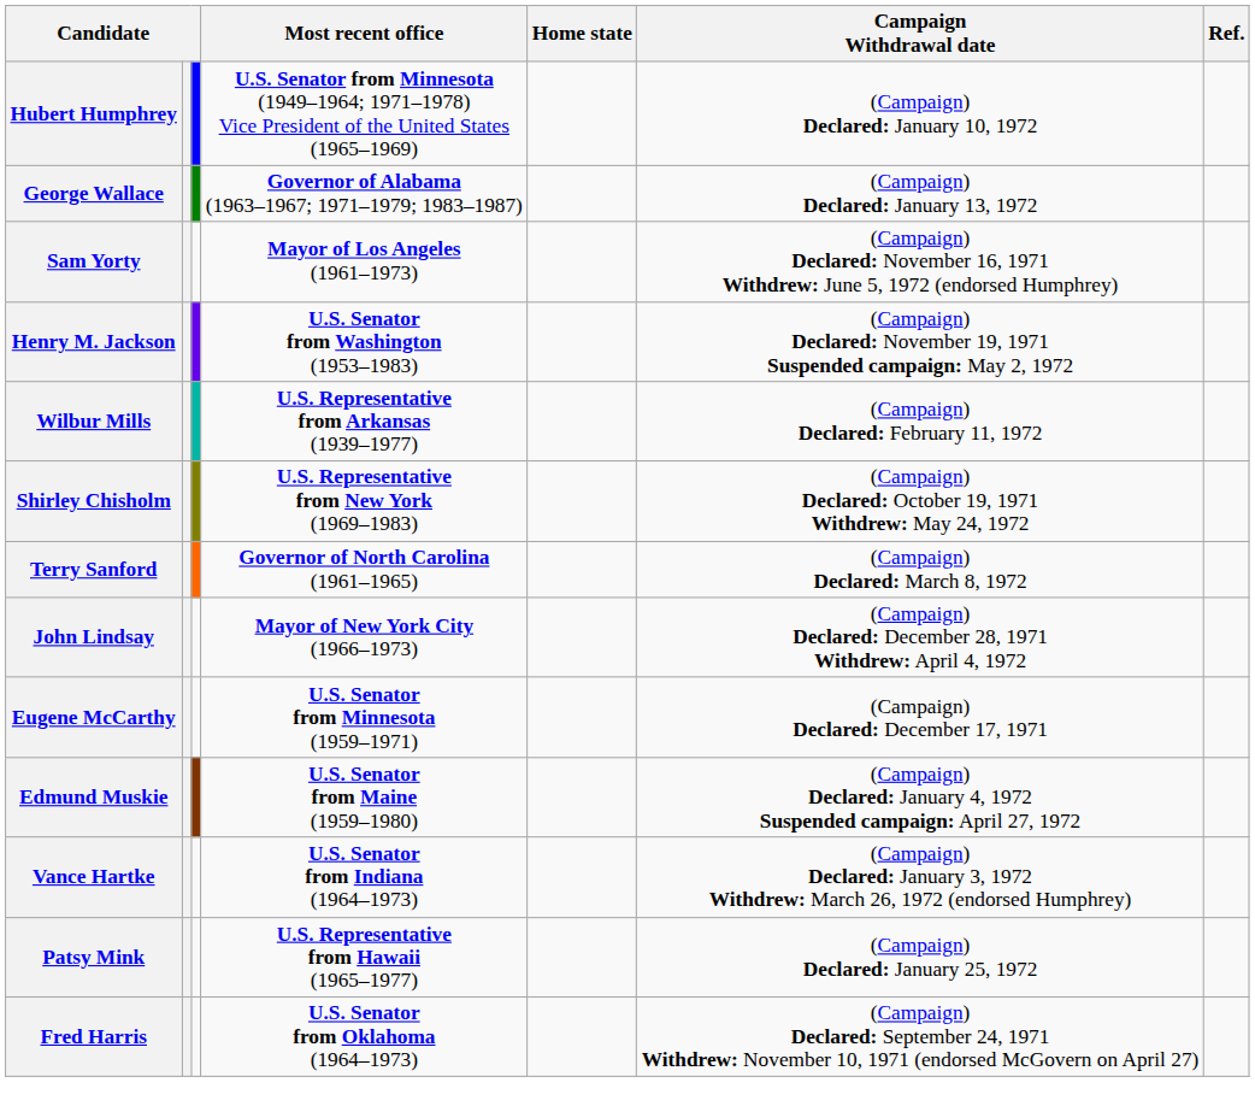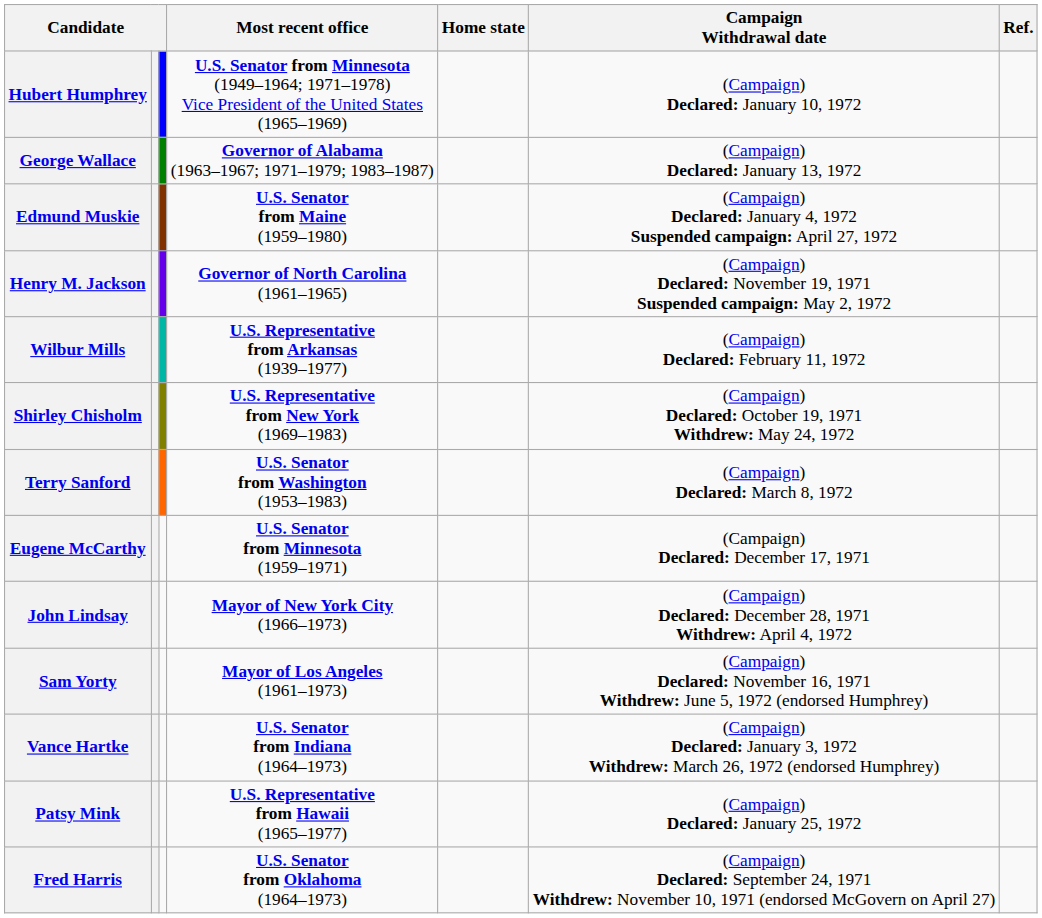 <table class="wikitable sortable" style="text-align:center;">
 <tr>
 <th colspan="3">Candidate</th>
 <th class="unsortable">Most recent office</th>
 <th>Home state</th>
 <th data-sort-type="date">Campaign<br>Withdrawal date</th>
 <th>Ref.</th>
 </tr>
 <tr>
 <th scope="row" data-sort-value="Humphrey"><a href='#'>Hubert Humphrey</a></th>
 <th></th>
 <td style="background:#0000ff;"></td>
 <td><strong><a href='#'>U.S. Senator</a> from <a href='#'>Minnesota</a></strong><br>(1949–1964; 1971–1978)<br><a href='#'>Vice President of the United States</a><br>(1965–1969)</td>
 <td></td>
 <td>(<a href='#'>Campaign</a>)<br><strong>Declared:</strong> January 10, 1972</td>
 <td></td>
 </tr>
 <tr>
 <th scope="row" data-sort-value="Wallace"><a href='#'>George Wallace</a></th>
 <th></th>
 <td style="background:#008000;"></td>
 <td><strong><a href='#'>Governor of Alabama</a></strong><br>(1963–1967; 1971–1979; 1983–1987)</td>
 <td></td>
 <td>(<a href='#'>Campaign</a>)<br><strong>Declared:</strong> January 13, 1972</td>
 <td></td>
 </tr>
 <tr>
-<th scope="row" data-sort-value="Yorty"><a href='#'>Sam Yorty</a></th>
+<th scope="row" data-sort-value="Muskie"><a href='#'>Edmund Muskie</a></th>
 <th></th>
+<td style="background:#803300;"></td>
+<td><strong><a href='#'>U.S. Senator</a><br>from <a href='#'>Maine</a></strong><br>(1959–1980)</td>
 <td></td>
-<td><strong><a href='#'>Mayor of Los Angeles</a></strong><br>(1961–1973)</td>
-<td></td>
-<td>(<a href='#'>Campaign</a>)<br><strong>Declared:</strong> November 16, 1971<br><strong>Withdrew:</strong> June 5, 1972 (endorsed Humphrey)</td>
+<td>(<a href='#'>Campaign</a>)<br><strong>Declared:</strong> January 4, 1972<br><strong>Suspended campaign:</strong> April 27, 1972</td>
 <td></td>
 </tr>
 <tr>
 <th scope="row" data-sort-value="Jackson"><a href='#'>Henry M. Jackson</a></th>
 <th></th>
 <td style="background:#6500ea;"></td>
-<td><strong><a href='#'>U.S. Senator</a><br>from <a href='#'>Washington</a></strong><br>(1953–1983)</td>
+<td><strong><a href='#'>Governor of North Carolina</a></strong><br>(1961–1965)</td>
 <td></td>
 <td>(<a href='#'>Campaign</a>)<br><strong>Declared:</strong> November 19, 1971<br><strong>Suspended campaign:</strong> May 2, 1972</td>
 <td></td>
 </tr>
 <tr>
 <th scope="row" data-sort-value="Mills"><a href='#'>Wilbur Mills</a></th>
 <th></th>
 <td style="background:#00b6a4;"></td>
 <td><strong><a href='#'>U.S. Representative</a><br>from <a href='#'>Arkansas</a></strong><br>(1939–1977)</td>
 <td></td>
 <td>(<a href='#'>Campaign</a>)<br><strong>Declared:</strong> February 11, 1972</td>
 <td></td>
 </tr>
 <tr>
 <th scope="row" data-sort-value="Chisholm"><a href='#'>Shirley Chisholm</a></th>
 <th></th>
 <td style="background:#808000;"></td>
 <td><strong><a href='#'>U.S. Representative</a><br>from <a href='#'>New York</a></strong><br>(1969–1983)</td>
 <td></td>
 <td>(<a href='#'>Campaign</a>)<br><strong>Declared:</strong> October 19, 1971<br><strong>Withdrew:</strong> May 24, 1972</td>
 <td></td>
 </tr>
 <tr>
 <th scope="row" data-sort-value="Sanford"><a href='#'>Terry Sanford</a></th>
 <th></th>
 <td style="background:#ff6600ff;"></td>
-<td><strong><a href='#'>Governor of North Carolina</a></strong><br>(1961–1965)</td>
+<td><strong><a href='#'>U.S. Senator</a><br>from <a href='#'>Washington</a></strong><br>(1953–1983)</td>
 <td></td>
 <td>(<a href='#'>Campaign</a>)<br><strong>Declared:</strong> March 8, 1972</td>
+<td></td>
+</tr>
+<tr>
+<th scope="row" data-sort-value="McCarthy"><a href='#'>Eugene McCarthy</a></th>
+<th></th>
+<td></td>
+<td><strong><a href='#'>U.S. Senator</a><br>from <a href='#'>Minnesota</a></strong><br>(1959–1971)</td>
+<td></td>
+<td>(Campaign)<br><strong>Declared:</strong> December 17, 1971</td>
 <td></td>
 </tr>
 <tr>
 <th scope="row" data-sort-value="Lindsay"><a href='#'>John Lindsay</a></th>
 <th></th>
 <td></td>
 <td><strong><a href='#'>Mayor of New York City</a></strong><br>(1966–1973)</td>
 <td></td>
 <td>(<a href='#'>Campaign</a>)<br><strong>Declared:</strong> December 28, 1971<br><strong>Withdrew:</strong> April 4, 1972</td>
 <td></td>
 </tr>
 <tr>
-<th scope="row" data-sort-value="McCarthy"><a href='#'>Eugene McCarthy</a></th>
+<th scope="row" data-sort-value="Yorty"><a href='#'>Sam Yorty</a></th>
 <th></th>
 <td></td>
-<td><strong><a href='#'>U.S. Senator</a><br>from <a href='#'>Minnesota</a></strong><br>(1959–1971)</td>
+<td><strong><a href='#'>Mayor of Los Angeles</a></strong><br>(1961–1973)</td>
 <td></td>
-<td>(Campaign)<br><strong>Declared:</strong> December 17, 1971</td>
-<td></td>
-</tr>
-<tr>
-<th scope="row" data-sort-value="Muskie"><a href='#'>Edmund Muskie</a></th>
-<th></th>
-<td style="background:#803300;"></td>
-<td><strong><a href='#'>U.S. Senator</a><br>from <a href='#'>Maine</a></strong><br>(1959–1980)</td>
-<td></td>
-<td>(<a href='#'>Campaign</a>)<br><strong>Declared:</strong> January 4, 1972<br><strong>Suspended campaign:</strong> April 27, 1972</td>
+<td>(<a href='#'>Campaign</a>)<br><strong>Declared:</strong> November 16, 1971<br><strong>Withdrew:</strong> June 5, 1972 (endorsed Humphrey)</td>
 <td></td>
 </tr>
 <tr>
 <th scope="row" data-sort-value="Hartke"><a href='#'>Vance Hartke</a></th>
 <th></th>
 <td></td>
 <td><strong><a href='#'>U.S. Senator</a><br>from <a href='#'>Indiana</a></strong><br>(1964–1973)</td>
 <td></td>
 <td>(<a href='#'>Campaign</a>)<br><strong>Declared:</strong> January 3, 1972<br><strong>Withdrew:</strong> March 26, 1972 (endorsed Humphrey)</td>
 <td></td>
 </tr>
 <tr>
 <th scope="row" data-sort-value="Mink"><a href='#'>Patsy Mink</a></th>
 <th></th>
 <td></td>
 <td><strong><a href='#'>U.S. Representative</a><br>from <a href='#'>Hawaii</a></strong><br>(1965–1977)</td>
 <td></td>
 <td>(<a href='#'>Campaign</a>)<br><strong>Declared:</strong> January 25, 1972</td>
 <td></td>
 </tr>
 <tr>
 <th scope="row" data-sort-value="Harris"><a href='#'>Fred Harris</a></th>
 <th></th>
 <td></td>
 <td><strong><a href='#'>U.S. Senator</a><br>from <a href='#'>Oklahoma</a></strong><br>(1964–1973)</td>
 <td></td>
 <td>(<a href='#'>Campaign</a>)<br><strong>Declared:</strong> September 24, 1971<br><strong>Withdrew:</strong> November 10, 1971 (endorsed McGovern on April 27)</td>
 <td></td>
 </tr>
 </table>
